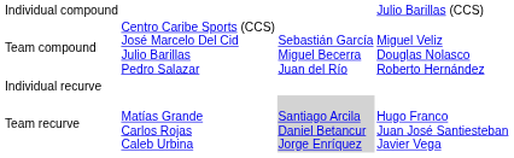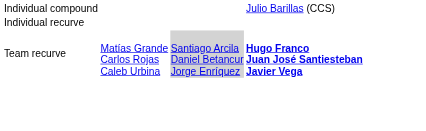 <table>
 <tr>
 <td>Individual compound</td>
 <td></td>
 <td></td>
 <td><a href='#'>Julio Barillas</a> (CCS)</td>
-</tr>
-<tr>
-<td>Team compound</td>
-<td><a href='#'>Centro Caribe Sports</a> (CCS)<br><a href='#'>José Marcelo Del Cid</a><br><a href='#'>Julio Barillas</a><br><a href='#'>Pedro Salazar</a></td>
-<td><br><a href='#'>Sebastián García</a><br><a href='#'>Miguel Becerra</a><br><a href='#'>Juan del Río</a></td>
-<td><br><a href='#'>Miguel Veliz</a><br><a href='#'>Douglas Nolasco</a><br><a href='#'>Roberto Hernández</a></td>
 </tr>
 <tr>
 <td>Individual recurve</td>
 <td></td>
 <td></td>
 <td></td>
 </tr>
 <tr>
 <td>Team recurve</td>
 <td><br><a href='#'>Matías Grande</a><br><a href='#'>Carlos Rojas</a><br><a href='#'>Caleb Urbina</a></td>
 <td style="background: lightgrey;"><br><a href='#'>Santiago Arcila</a><br><a href='#'>Daniel Betancur</a><br><a href='#'>Jorge Enríquez</a></td>
-<td><br><a href='#'>Hugo Franco</a><br><a href='#'>Juan José Santiesteban</a><br><a href='#'>Javier Vega</a></td>
+<td><strong><br><a href='#'>Hugo Franco</a><br><a href='#'>Juan José Santiesteban</a><br><a href='#'>Javier Vega</a></strong></td>
 </tr>
 </table>
